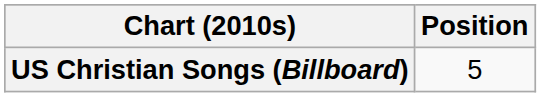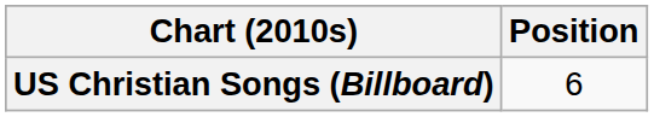 <table class="wikitable plainrowheaders" style="text-align:center">
 <tr>
 <th scope="col">Chart (2010s)</th>
 <th scope="col">Position</th>
 </tr>
 <tr>
 <th scope="row">US Christian Songs (<em>Billboard</em>)</th>
-<td>5</td>
+<td>6</td>
 </tr>
 </table>
